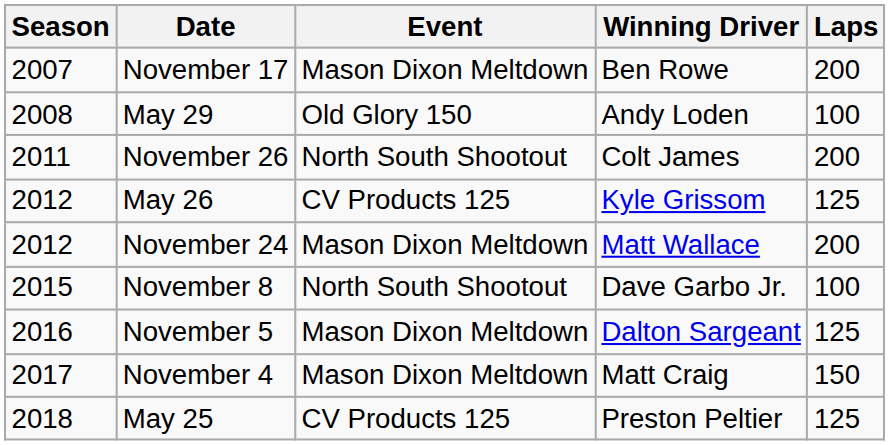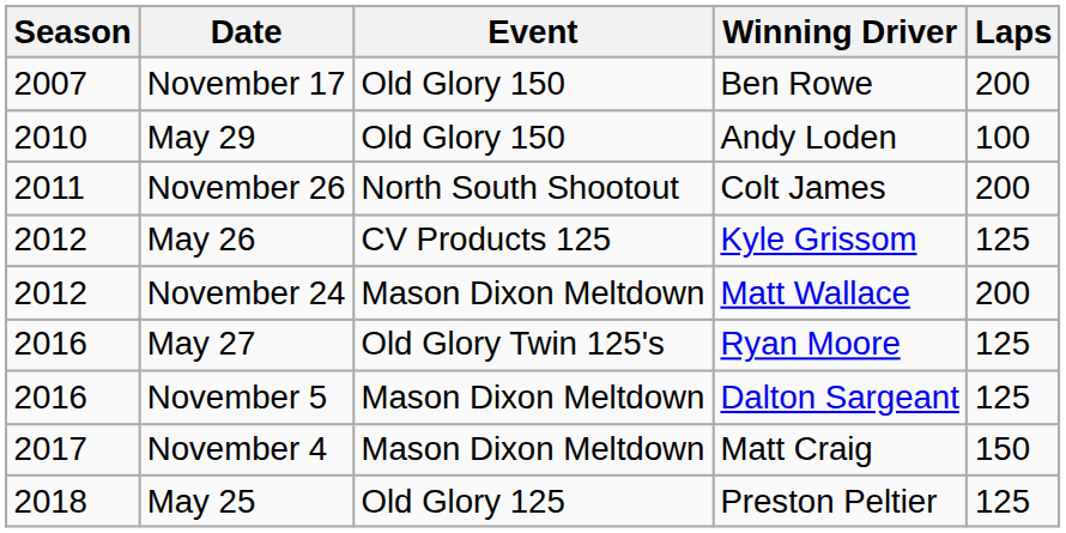 <table class="wikitable" style="font-size: 85%;">
 <tr>
 <th>Season</th>
 <th>Date</th>
 <th>Event</th>
 <th>Winning Driver</th>
 <th>Laps</th>
 </tr>
 <tr>
 <td>2007</td>
 <td>November 17</td>
-<td>Mason Dixon Meltdown</td>
+<td>Old Glory 150</td>
 <td>Ben Rowe</td>
 <td>200</td>
 </tr>
 <tr>
-<td>2008</td>
+<td>2010</td>
 <td>May 29</td>
 <td>Old Glory 150</td>
 <td>Andy Loden</td>
 <td>100</td>
 </tr>
 <tr>
 <td>2011</td>
 <td>November 26</td>
 <td>North South Shootout</td>
 <td>Colt James</td>
 <td>200</td>
 </tr>
 <tr>
 <td>2012</td>
 <td>May 26</td>
 <td>CV Products 125</td>
 <td><a href='#'>Kyle Grissom</a></td>
 <td>125</td>
 </tr>
 <tr>
 <td>2012</td>
 <td>November 24</td>
 <td>Mason Dixon Meltdown</td>
 <td><a href='#'>Matt Wallace</a></td>
 <td>200</td>
 </tr>
 <tr>
-<td>2015</td>
-<td>November 8</td>
-<td>North South Shootout</td>
-<td>Dave Garbo Jr.</td>
-<td>100</td>
+<td>2016</td>
+<td>May 27</td>
+<td>Old Glory Twin 125's</td>
+<td><a href='#'>Ryan Moore</a></td>
+<td>125</td>
 </tr>
 <tr>
 <td>2016</td>
 <td>November 5</td>
 <td>Mason Dixon Meltdown</td>
 <td><a href='#'>Dalton Sargeant</a></td>
 <td>125</td>
 </tr>
 <tr>
 <td>2017</td>
 <td>November 4</td>
 <td>Mason Dixon Meltdown</td>
 <td>Matt Craig</td>
 <td>150</td>
 </tr>
 <tr>
 <td>2018</td>
 <td>May 25</td>
-<td>CV Products 125</td>
+<td>Old Glory 125</td>
 <td>Preston Peltier</td>
 <td>125</td>
 </tr>
 </table>
